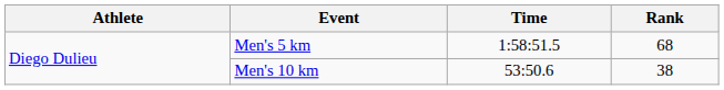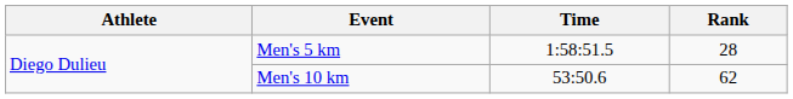 <table class="wikitable" style="text-align:center; font-size:90%; width:50%;">
 <tr>
 <th>Athlete</th>
 <th>Event</th>
 <th>Time</th>
 <th>Rank</th>
 </tr>
 <tr>
 <td align=left rowspan=2><a href='#'>Diego Dulieu</a></td>
 <td align=left><a href='#'>Men's 5 km</a></td>
 <td>1:58:51.5</td>
-<td>68</td>
+<td>28</td>
 </tr>
 <tr>
 <td align=left><a href='#'>Men's 10 km</a></td>
 <td>53:50.6</td>
-<td>38</td>
+<td>62</td>
 </tr>
 </table>
